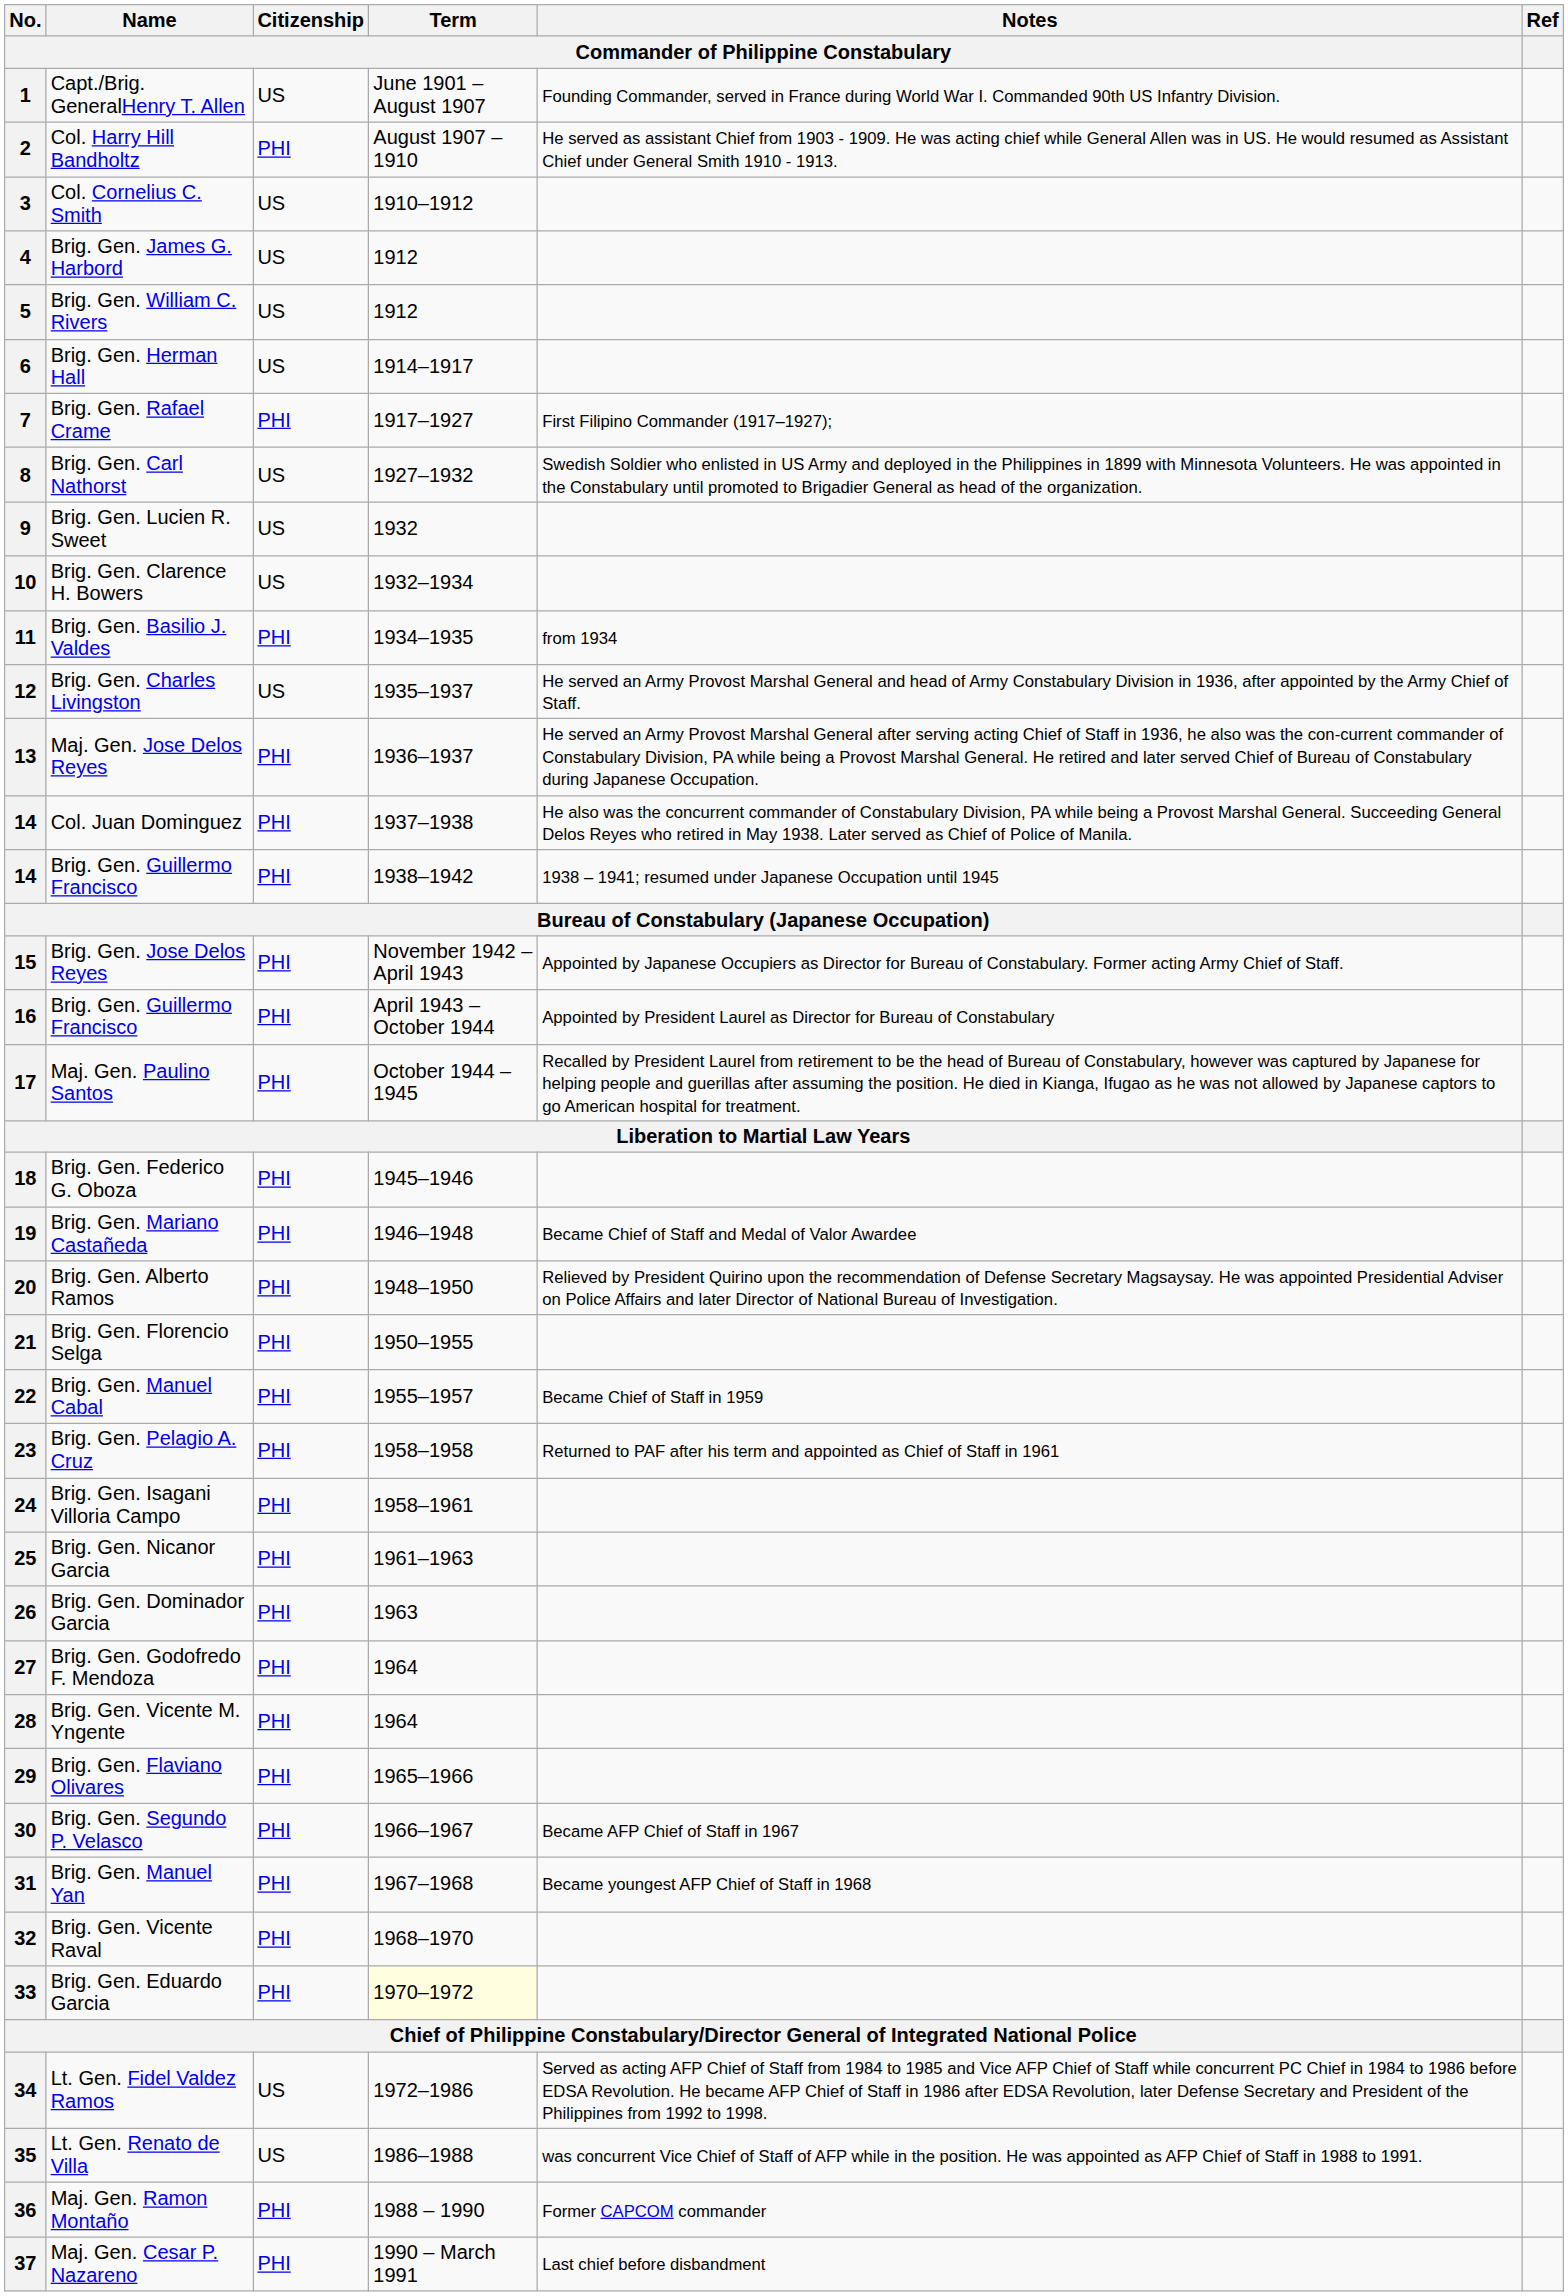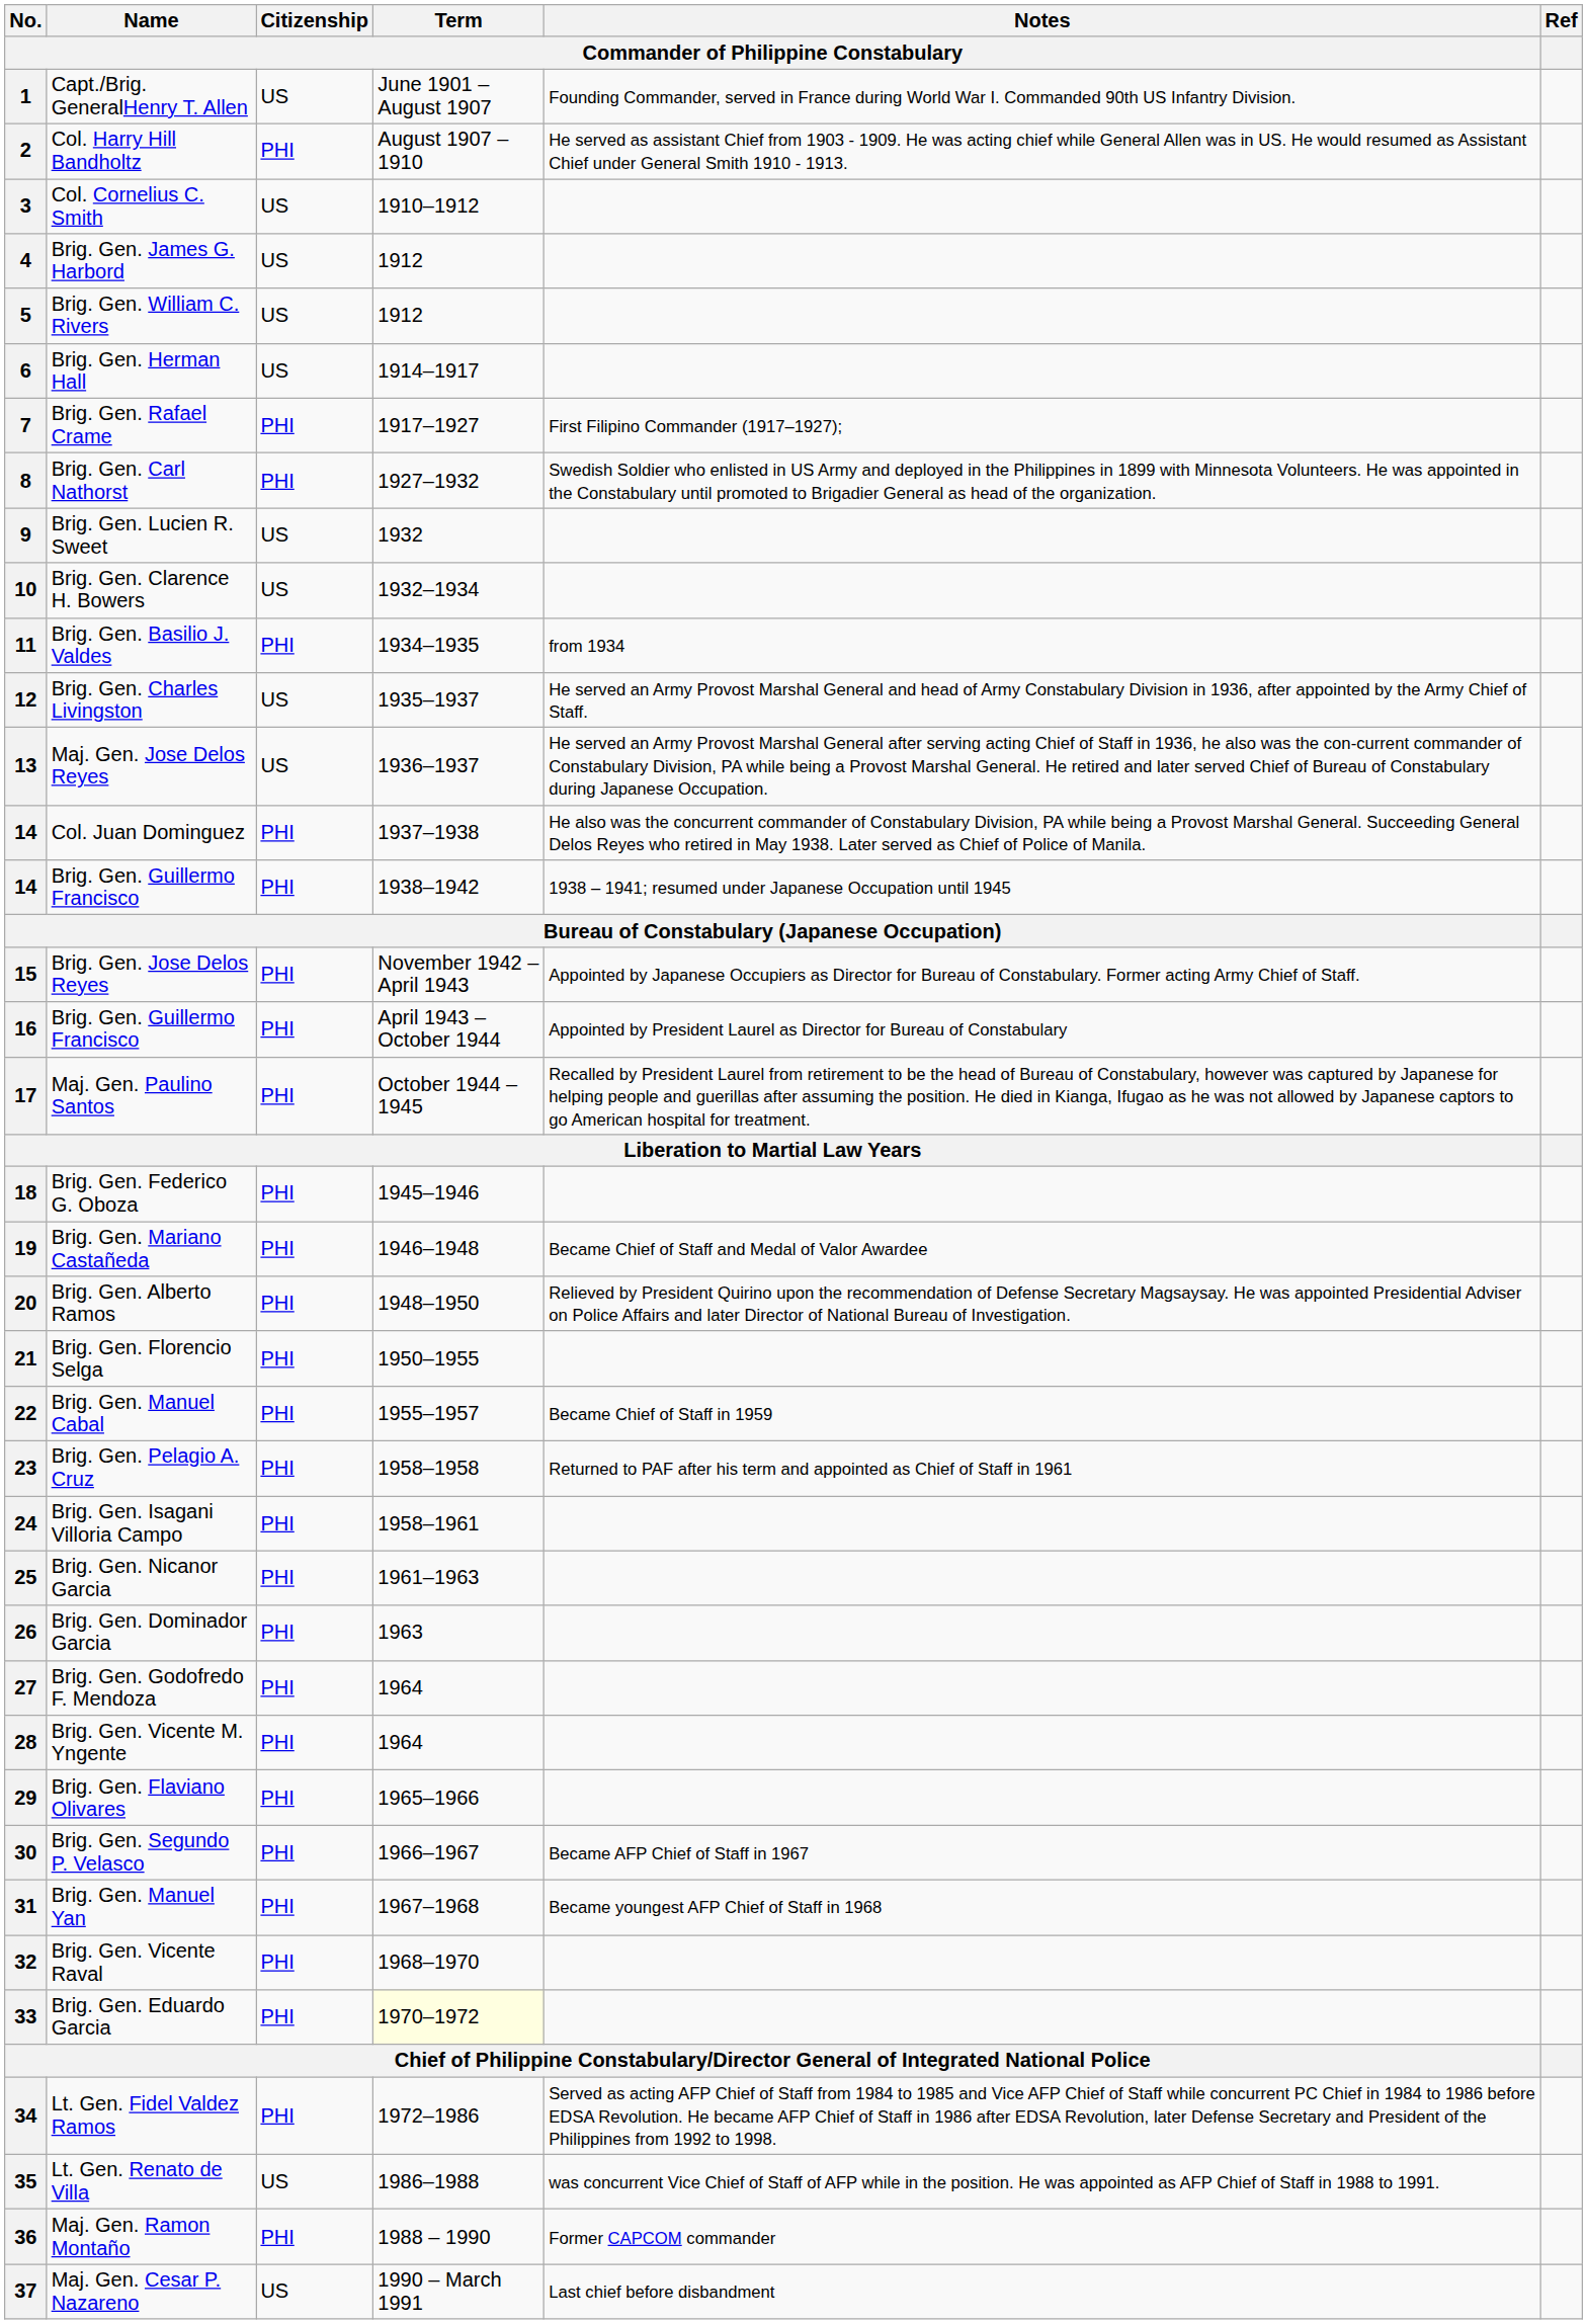 <table class="wikitable sortable">
 <tr>
 <th scope="col">No.</th>
 <th colwidth="50">Name</th>
 <th scope="col">Citizenship</th>
 <th scope="col">Term</th>
 <th scope="col">Notes</th>
 <th>Ref</th>
 </tr>
 <tr>
 <th colspan="5">Commander of Philippine Constabulary</th>
 <th></th>
 </tr>
 <tr>
 <th scope="row" style="text-align:center;">1</th>
 <td>Capt./Brig. General<a href='#'>Henry T. Allen</a></td>
 <td> US</td>
 <td>June 1901 – August 1907</td>
 <td><small>Founding Commander, served in France during World War I. Commanded 90th US Infantry Division.</small></td>
 <td></td>
 </tr>
 <tr>
 <th>2</th>
 <td>Col. <a href='#'>Harry Hill Bandholtz</a></td>
 <td> <a href='#'>PHI</a></td>
 <td>August 1907 – 1910</td>
 <td><small>He served as assistant Chief from 1903 - 1909. He was acting chief while General Allen was in US. He would resumed as Assistant Chief under General Smith 1910 - 1913.</small></td>
 <td></td>
 </tr>
 <tr>
 <th>3</th>
 <td>Col. <a href='#'>Cornelius C. Smith</a></td>
 <td> US</td>
 <td>1910–1912</td>
 <td></td>
 <td></td>
 </tr>
 <tr>
 <th>4</th>
 <td>Brig. Gen. <a href='#'>James G. Harbord</a></td>
 <td> US</td>
 <td>1912</td>
 <td></td>
 <td></td>
 </tr>
 <tr>
 <th>5</th>
 <td>Brig. Gen. <a href='#'>William C. Rivers</a></td>
 <td> US</td>
 <td>1912</td>
 <td></td>
 <td></td>
 </tr>
 <tr>
 <th>6</th>
 <td>Brig. Gen. <a href='#'>Herman Hall</a></td>
 <td> US</td>
 <td>1914–1917</td>
 <td></td>
 <td></td>
 </tr>
 <tr>
 <th>7</th>
 <td>Brig. Gen. <a href='#'>Rafael Crame</a></td>
 <td> <a href='#'>PHI</a></td>
 <td>1917–1927</td>
 <td><small>First Filipino Commander (1917–1927);</small></td>
 <td></td>
 </tr>
 <tr>
 <th>8</th>
 <td>Brig. Gen. <a href='#'>Carl Nathorst</a></td>
-<td> US</td>
+<td> <a href='#'>PHI</a></td>
 <td>1927–1932</td>
 <td><small>Swedish Soldier who enlisted in US Army and deployed in the Philippines in 1899 with Minnesota Volunteers. He was appointed in the Constabulary until promoted to Brigadier General as head of the organization.</small></td>
 <td></td>
 </tr>
 <tr>
 <th>9</th>
 <td>Brig. Gen. Lucien R. Sweet</td>
 <td> US</td>
 <td>1932</td>
 <td></td>
 <td></td>
 </tr>
 <tr>
 <th>10</th>
 <td>Brig. Gen. Clarence H. Bowers</td>
 <td> US</td>
 <td>1932–1934</td>
 <td></td>
 <td></td>
 </tr>
 <tr>
 <th>11</th>
 <td>Brig. Gen. <a href='#'>Basilio J. Valdes</a></td>
 <td> <a href='#'>PHI</a></td>
 <td>1934–1935</td>
 <td><small>from 1934</small></td>
 <td></td>
 </tr>
 <tr>
 <th>12</th>
 <td>Brig. Gen. <a href='#'>Charles Livingston</a></td>
 <td> US</td>
 <td>1935–1937</td>
 <td><small>He served an Army Provost Marshal General and head of Army Constabulary Division in 1936, after appointed by the Army Chief of Staff.</small></td>
 <td></td>
 </tr>
 <tr>
 <th>13</th>
 <td>Maj. Gen. <a href='#'>Jose Delos Reyes</a></td>
-<td> <a href='#'>PHI</a></td>
+<td> US</td>
 <td>1936–1937</td>
 <td><small>He served an Army Provost Marshal General after serving acting Chief of Staff in 1936, he also was the con-current commander of Constabulary Division, PA while being a Provost Marshal General. He retired and later served Chief of Bureau of Constabulary during Japanese Occupation.</small></td>
 <td></td>
 </tr>
 <tr>
 <th>14</th>
 <td>Col. Juan Dominguez</td>
 <td> <a href='#'>PHI</a></td>
 <td>1937–1938</td>
 <td><small>He also was the concurrent commander of Constabulary Division, PA while being a Provost Marshal General. Succeeding General Delos Reyes who retired in May 1938. Later served as Chief of Police of Manila.</small></td>
 <td></td>
 </tr>
 <tr>
 <th>14</th>
 <td>Brig. Gen. <a href='#'>Guillermo Francisco</a></td>
 <td> <a href='#'>PHI</a></td>
 <td>1938–1942</td>
 <td><small>1938 – 1941; resumed under Japanese Occupation until 1945</small></td>
 <td></td>
 </tr>
 <tr>
 <th colspan="5">Bureau of Constabulary (Japanese Occupation)</th>
 <th></th>
 </tr>
 <tr>
 <th>15</th>
 <td>Brig. Gen. <a href='#'>Jose Delos Reyes</a></td>
 <td> <a href='#'>PHI</a></td>
 <td>November 1942 – April 1943</td>
 <td><small>Appointed by Japanese Occupiers as Director for Bureau of Constabulary. Former acting Army Chief of Staff.</small></td>
 <td></td>
 </tr>
 <tr>
 <th>16</th>
 <td>Brig. Gen. <a href='#'>Guillermo Francisco</a></td>
 <td> <a href='#'>PHI</a></td>
 <td>April 1943 – October 1944</td>
 <td><small>Appointed by President Laurel as Director for Bureau of Constabulary</small></td>
 <td></td>
 </tr>
 <tr>
 <th>17</th>
 <td>Maj. Gen. <a href='#'>Paulino Santos</a></td>
 <td> <a href='#'>PHI</a></td>
 <td>October 1944 – 1945</td>
 <td><small>Recalled by President Laurel from retirement to be the head of Bureau of Constabulary, however was captured by Japanese for helping people and guerillas after assuming the position. He died in Kianga, Ifugao as he was not allowed by Japanese captors to go American hospital for treatment.</small></td>
 <td></td>
 </tr>
 <tr>
 <th colspan="5">Liberation to Martial Law Years</th>
 <th></th>
 </tr>
 <tr>
 <th>18</th>
 <td>Brig. Gen. Federico G. Oboza</td>
 <td> <a href='#'>PHI</a></td>
 <td>1945–1946</td>
 <td></td>
 <td></td>
 </tr>
 <tr>
 <th>19</th>
 <td>Brig. Gen. <a href='#'>Mariano Castañeda</a></td>
 <td> <a href='#'>PHI</a></td>
 <td>1946–1948</td>
 <td><small>Became Chief of Staff and Medal of Valor Awardee</small></td>
 <td></td>
 </tr>
 <tr>
 <th>20</th>
 <td>Brig. Gen. Alberto Ramos</td>
 <td> <a href='#'>PHI</a></td>
 <td>1948–1950</td>
 <td><small>Relieved by President Quirino upon the recommendation of Defense Secretary Magsaysay. He was appointed Presidential Adviser on Police Affairs and later Director of National Bureau of Investigation.</small></td>
 <td></td>
 </tr>
 <tr>
 <th>21</th>
 <td>Brig. Gen. Florencio Selga</td>
 <td> <a href='#'>PHI</a></td>
 <td>1950–1955</td>
 <td></td>
 <td></td>
 </tr>
 <tr>
 <th>22</th>
 <td>Brig. Gen. <a href='#'>Manuel Cabal</a></td>
 <td> <a href='#'>PHI</a></td>
 <td>1955–1957</td>
 <td><small>Became Chief of Staff in 1959</small></td>
 <td></td>
 </tr>
 <tr>
 <th>23</th>
 <td>Brig. Gen. <a href='#'>Pelagio A. Cruz</a></td>
 <td> <a href='#'>PHI</a></td>
 <td>1958–1958</td>
 <td><small>Returned to PAF after his term and appointed as Chief of Staff in 1961</small></td>
 <td></td>
 </tr>
 <tr>
 <th>24</th>
 <td>Brig. Gen. Isagani Villoria Campo</td>
 <td> <a href='#'>PHI</a></td>
 <td>1958–1961</td>
 <td></td>
 <td></td>
 </tr>
 <tr>
 <th>25</th>
 <td>Brig. Gen. Nicanor Garcia</td>
 <td> <a href='#'>PHI</a></td>
 <td>1961–1963</td>
 <td></td>
 <td></td>
 </tr>
 <tr>
 <th>26</th>
 <td>Brig. Gen. Dominador Garcia</td>
 <td> <a href='#'>PHI</a></td>
 <td>1963</td>
 <td></td>
 <td></td>
 </tr>
 <tr>
 <th>27</th>
 <td>Brig. Gen. Godofredo F. Mendoza</td>
 <td> <a href='#'>PHI</a></td>
 <td>1964</td>
 <td></td>
 <td></td>
 </tr>
 <tr>
 <th>28</th>
 <td>Brig. Gen. Vicente M. Yngente</td>
 <td> <a href='#'>PHI</a></td>
 <td>1964</td>
 <td></td>
 <td></td>
 </tr>
 <tr>
 <th>29</th>
 <td>Brig. Gen. <a href='#'>Flaviano Olivares</a></td>
 <td> <a href='#'>PHI</a></td>
 <td>1965–1966</td>
 <td></td>
 <td></td>
 </tr>
 <tr>
 <th>30</th>
 <td>Brig. Gen. <a href='#'>Segundo P. Velasco</a></td>
 <td> <a href='#'>PHI</a></td>
 <td>1966–1967</td>
 <td><small>Became AFP Chief of Staff in 1967</small></td>
 <td></td>
 </tr>
 <tr>
 <th>31</th>
 <td>Brig. Gen. <a href='#'>Manuel Yan</a></td>
 <td> <a href='#'>PHI</a></td>
 <td>1967–1968</td>
 <td><small>Became youngest AFP Chief of Staff in 1968</small></td>
 <td></td>
 </tr>
 <tr>
 <th>32</th>
 <td>Brig. Gen. Vicente Raval</td>
 <td> <a href='#'>PHI</a></td>
 <td>1968–1970</td>
 <td></td>
 <td></td>
 </tr>
 <tr>
 <th>33</th>
 <td>Brig. Gen. Eduardo Garcia</td>
 <td> <a href='#'>PHI</a></td>
 <td style="background: lightyellow;">1970–1972</td>
 <td></td>
 <td></td>
 </tr>
 <tr>
 <th colspan="5">Chief of Philippine Constabulary/Director General of Integrated National Police</th>
 <th></th>
 </tr>
 <tr>
 <th>34</th>
 <td>Lt. Gen. <a href='#'>Fidel Valdez Ramos</a></td>
-<td> US</td>
+<td> <a href='#'>PHI</a></td>
 <td>1972–1986</td>
 <td><small>Served as acting AFP Chief of Staff from 1984 to 1985 and Vice AFP Chief of Staff while concurrent PC Chief in 1984 to 1986 before EDSA Revolution. He became AFP Chief of Staff in 1986 after EDSA Revolution, later Defense Secretary and President of the Philippines from 1992 to 1998.</small></td>
 <td></td>
 </tr>
 <tr>
 <th>35</th>
 <td>Lt. Gen. <a href='#'>Renato de Villa</a></td>
 <td> US</td>
 <td>1986–1988</td>
 <td><small>was concurrent Vice Chief of Staff of AFP while in the position. He was appointed as AFP Chief of Staff in 1988 to 1991.</small></td>
 <td></td>
 </tr>
 <tr>
 <th>36</th>
 <td>Maj. Gen. <a href='#'>Ramon Montaño</a></td>
 <td {> <a href='#'>PHI</a></td>
 <td>1988 – 1990</td>
 <td><small>Former <a href='#'>CAPCOM</a> commander</small></td>
 </tr>
 <tr>
 <th>37</th>
 <td>Maj. Gen. <a href='#'>Cesar P. Nazareno</a></td>
-<td {> <a href='#'>PHI</a></td>
+<td> US</td>
 <td>1990 – March 1991</td>
 <td><small>Last chief before disbandment</small></td>
 <td></td>
 </tr>
 </table>
